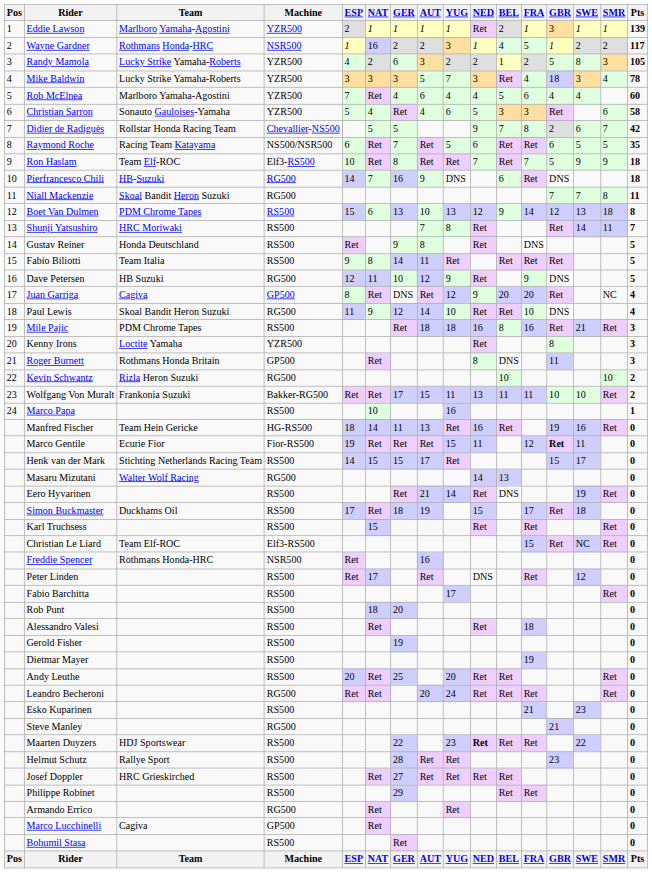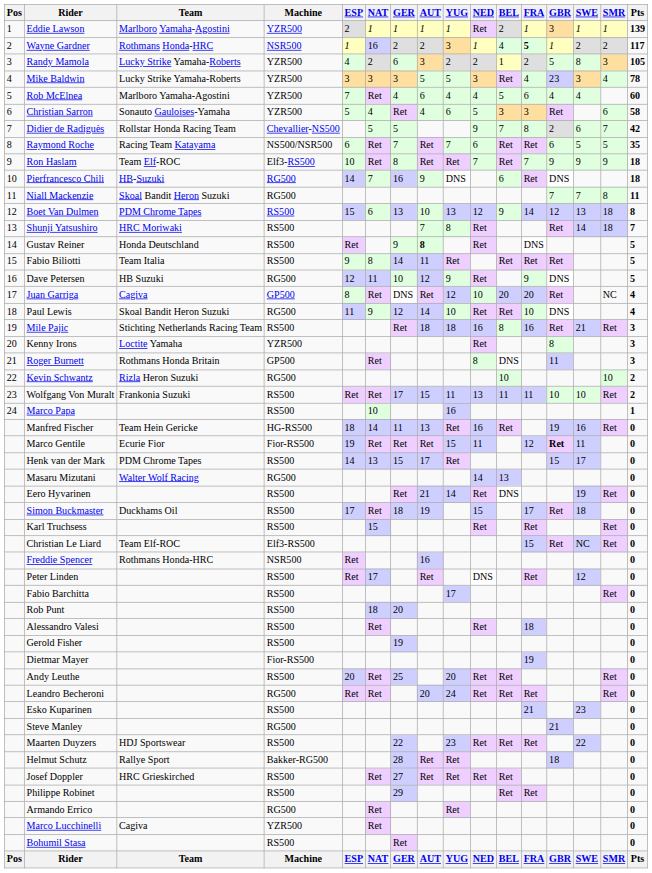 <table class="wikitable" style="font-size: 85%;">
 <tr valign="top">
 <th valign="middle">Pos</th>
 <th valign="middle">Rider</th>
 <th valign="middle">Team</th>
 <th valign="middle">Machine</th>
 <th><a href='#'>ESP</a><br></th>
 <th><a href='#'>NAT</a><br></th>
 <th><a href='#'>GER</a><br></th>
 <th><a href='#'>AUT</a><br></th>
 <th><a href='#'>YUG</a><br></th>
 <th><a href='#'>NED</a><br></th>
 <th><a href='#'>BEL</a><br></th>
 <th><a href='#'>FRA</a><br></th>
 <th><a href='#'>GBR</a><br></th>
 <th><a href='#'>SWE</a><br></th>
 <th><a href='#'>SMR</a><br></th>
 <th valign="middle">Pts</th>
 </tr>
 <tr>
 <td>1</td>
 <td style="text-align:left;"> <a href='#'>Eddie Lawson</a></td>
 <td><a href='#'>Marlboro</a> <a href='#'>Yamaha</a>-<a href='#'>Agostini</a></td>
 <td><a href='#'>YZR500</a></td>
 <td style="background:#dfdfdf;">2</td>
 <td style="background:#ffffbf;"><em>1</em></td>
 <td style="background:#ffffbf;"><em>1</em></td>
 <td style="background:#ffffbf;"><em>1</em></td>
 <td style="background:#ffffbf;"><em>1</em></td>
 <td style="background:#efcfff;">Ret</td>
 <td style="background:#dfdfdf;">2</td>
 <td style="background:#ffffbf;"><em>1</em></td>
 <td style="background:#ffdf9f;">3</td>
 <td style="background:#ffffbf;"><em>1</em></td>
 <td style="background:#ffffbf;"><em>1</em></td>
 <td><strong>139</strong></td>
 </tr>
 <tr>
 <td>2</td>
 <td style="text-align:left;"> <a href='#'>Wayne Gardner</a></td>
 <td><a href='#'>Rothmans</a> <a href='#'>Honda</a>-<a href='#'>HRC</a></td>
 <td><a href='#'>NSR500</a></td>
 <td style="background:#ffffbf;"><em>1</em></td>
 <td style="background:#cfcfff;">16</td>
 <td style="background:#dfdfdf;">2</td>
 <td style="background:#dfdfdf;">2</td>
 <td style="background:#ffdf9f;">3</td>
 <td style="background:#ffffbf;"><em>1</em></td>
 <td style="background:#dfffdf;">4</td>
-<td style="background:#dfffdf;">5</td>
+<td style="background:#dfffdf;"><strong>5</strong></td>
 <td style="background:#ffffbf;"><em>1</em></td>
 <td style="background:#dfdfdf;">2</td>
 <td style="background:#dfdfdf;">2</td>
 <td><strong>117</strong></td>
 </tr>
 <tr>
 <td>3</td>
 <td style="text-align:left;"> <a href='#'>Randy Mamola</a></td>
 <td><a href='#'>Lucky Strike</a> Yamaha-<a href='#'>Roberts</a></td>
 <td>YZR500</td>
 <td style="background:#dfffdf;">4</td>
 <td style="background:#dfdfdf;">2</td>
 <td style="background:#dfffdf;">6</td>
 <td style="background:#ffdf9f;">3</td>
 <td style="background:#dfdfdf;">2</td>
 <td style="background:#dfdfdf;">2</td>
 <td style="background:#ffffbf;">1</td>
 <td style="background:#dfdfdf;">2</td>
 <td style="background:#dfffdf;">5</td>
 <td style="background:#dfffdf;">8</td>
 <td style="background:#ffdf9f;">3</td>
 <td><strong>105</strong></td>
 </tr>
 <tr>
 <td>4</td>
 <td style="text-align:left;"> <a href='#'>Mike Baldwin</a></td>
 <td>Lucky Strike Yamaha-Roberts</td>
 <td>YZR500</td>
 <td style="background:#ffdf9f;">3</td>
 <td style="background:#ffdf9f;">3</td>
 <td style="background:#ffdf9f;">3</td>
 <td style="background:#dfffdf;">5</td>
-<td style="background:#dfffdf;">7</td>
+<td style="background:#dfffdf;">5</td>
 <td style="background:#ffdf9f;">3</td>
 <td style="background:#efcfff;">Ret</td>
 <td style="background:#dfffdf;">4</td>
-<td style="background:#cfcfff;">18</td>
+<td style="background:#cfcfff;">23</td>
 <td style="background:#ffdf9f;">3</td>
 <td style="background:#dfffdf;">4</td>
 <td><strong>78</strong></td>
 </tr>
 <tr>
 <td>5</td>
 <td style="text-align:left;"> <a href='#'>Rob McElnea</a></td>
 <td>Marlboro Yamaha-Agostini</td>
 <td>YZR500</td>
 <td style="background:#dfffdf;">7</td>
 <td style="background:#efcfff;">Ret</td>
 <td style="background:#dfffdf;">4</td>
 <td style="background:#dfffdf;">6</td>
 <td style="background:#dfffdf;">4</td>
 <td style="background:#dfffdf;">4</td>
 <td style="background:#dfffdf;">5</td>
 <td style="background:#dfffdf;">6</td>
 <td style="background:#dfffdf;">4</td>
 <td style="background:#dfffdf;">4</td>
 <td></td>
 <td><strong>60</strong></td>
 </tr>
 <tr>
 <td>6</td>
 <td style="text-align:left;"> <a href='#'>Christian Sarron</a></td>
 <td>Sonauto <a href='#'>Gauloises</a>-Yamaha</td>
 <td>YZR500</td>
 <td style="background:#dfffdf;">5</td>
 <td style="background:#dfffdf;">4</td>
 <td style="background:#efcfff;">Ret</td>
 <td style="background:#dfffdf;">4</td>
 <td style="background:#dfffdf;">6</td>
 <td style="background:#dfffdf;">5</td>
 <td style="background:#ffdf9f;">3</td>
 <td style="background:#ffdf9f;">3</td>
 <td style="background:#efcfff;">Ret</td>
 <td></td>
 <td style="background:#dfffdf;">6</td>
 <td><strong>58</strong></td>
 </tr>
 <tr>
 <td>7</td>
 <td style="text-align:left;"> <a href='#'>Didier de Radiguès</a></td>
 <td>Rollstar Honda Racing Team</td>
 <td><a href='#'>Chevallier</a>-<a href='#'>NS500</a></td>
 <td></td>
 <td style="background:#dfffdf;">5</td>
 <td style="background:#dfffdf;">5</td>
 <td></td>
 <td></td>
 <td style="background:#dfffdf;">9</td>
 <td style="background:#dfffdf;">7</td>
 <td style="background:#dfffdf;">8</td>
 <td style="background:#dfdfdf;">2</td>
 <td style="background:#dfffdf;">6</td>
 <td style="background:#dfffdf;">7</td>
 <td><strong>42</strong></td>
 </tr>
 <tr>
 <td>8</td>
 <td style="text-align:left;"> <a href='#'>Raymond Roche</a></td>
 <td>Racing Team <a href='#'>Katayama</a></td>
 <td>NS500/NSR500</td>
 <td style="background:#dfffdf;">6</td>
 <td style="background:#efcfff;">Ret</td>
 <td style="background:#dfffdf;">7</td>
 <td style="background:#efcfff;">Ret</td>
-<td style="background:#dfffdf;">5</td>
+<td style="background:#dfffdf;">7</td>
 <td style="background:#dfffdf;">6</td>
 <td style="background:#efcfff;">Ret</td>
 <td style="background:#efcfff;">Ret</td>
 <td style="background:#dfffdf;">6</td>
 <td style="background:#dfffdf;">5</td>
 <td style="background:#dfffdf;">5</td>
 <td><strong>35</strong></td>
 </tr>
 <tr>
 <td>9</td>
 <td style="text-align:left;"> <a href='#'>Ron Haslam</a></td>
 <td>Team <a href='#'>Elf</a>-ROC</td>
 <td>Elf3-<a href='#'>RS500</a></td>
 <td style="background:#dfffdf;">10</td>
 <td style="background:#efcfff;">Ret</td>
 <td style="background:#dfffdf;">8</td>
 <td style="background:#efcfff;">Ret</td>
 <td style="background:#efcfff;">Ret</td>
 <td style="background:#dfffdf;">7</td>
 <td style="background:#efcfff;">Ret</td>
 <td style="background:#dfffdf;">7</td>
-<td style="background:#dfffdf;">5</td>
+<td style="background:#dfffdf;">9</td>
 <td style="background:#dfffdf;">9</td>
 <td style="background:#dfffdf;">9</td>
 <td><strong>18</strong></td>
 </tr>
 <tr>
 <td>10</td>
 <td style="text-align:left;"> <a href='#'>Pierfrancesco Chili</a></td>
 <td><a href='#'>HB</a>-<a href='#'>Suzuki</a></td>
 <td><a href='#'>RG500</a></td>
 <td style="background:#cfcfff;">14</td>
 <td style="background:#dfffdf;">7</td>
 <td style="background:#CFCFFF;">16</td>
 <td style="background:#dfffdf;">9</td>
 <td style="background:#fff;">DNS</td>
 <td></td>
 <td style="background:#dfffdf;">6</td>
 <td style="background:#efcfff;">Ret</td>
 <td style="background:#fff;">DNS</td>
 <td></td>
 <td></td>
 <td><strong>18</strong></td>
 </tr>
 <tr>
 <td>11</td>
 <td style="text-align:left;"> <a href='#'>Niall Mackenzie</a></td>
 <td><a href='#'>Skoal</a> Bandit <a href='#'>Heron</a> Suzuki</td>
 <td>RG500</td>
 <td></td>
 <td></td>
 <td></td>
 <td></td>
 <td></td>
 <td></td>
 <td></td>
 <td></td>
 <td style="background:#dfffdf;">7</td>
 <td style="background:#dfffdf;">7</td>
 <td style="background:#dfffdf;">8</td>
 <td><strong>11</strong></td>
 </tr>
 <tr>
 <td>12</td>
 <td style="text-align:left;"> <a href='#'>Boet Van Dulmen</a></td>
 <td><a href='#'>PDM Chrome Tapes</a></td>
 <td><a href='#'>RS500</a></td>
 <td style="background:#cfcfff;">15</td>
 <td style="background:#dfffdf;">6</td>
 <td style="background:#cfcfff;">13</td>
 <td style="background:#dfffdf;">10</td>
 <td style="background:#cfcfff;">13</td>
 <td style="background:#cfcfff;">12</td>
 <td style="background:#dfffdf;">9</td>
 <td style="background:#cfcfff;">14</td>
 <td style="background:#cfcfff;">12</td>
 <td style="background:#cfcfff;">13</td>
 <td style="background:#cfcfff;">18</td>
 <td><strong>8</strong></td>
 </tr>
 <tr>
 <td>13</td>
 <td style="text-align:left;"> <a href='#'>Shunji Yatsushiro</a></td>
 <td><a href='#'>HRC Moriwaki</a></td>
 <td>RS500</td>
 <td></td>
 <td></td>
 <td></td>
 <td style="background:#dfffdf;">7</td>
 <td style="background:#dfffdf;">8</td>
 <td style="background:#efcfff;">Ret</td>
 <td></td>
 <td></td>
 <td style="background:#efcfff;">Ret</td>
 <td style="background:#cfcfff;">14</td>
-<td style="background:#cfcfff;">11</td>
+<td style="background:#cfcfff;">18</td>
 <td><strong>7</strong></td>
 </tr>
 <tr>
 <td>14</td>
 <td style="text-align:left;"> Gustav Reiner</td>
 <td>Honda Deutschland</td>
 <td>RS500</td>
 <td style="background:#efcfff;">Ret</td>
 <td></td>
 <td style="background:#dfffdf;">9</td>
-<td style="background:#dfffdf;">8</td>
+<td style="background:#dfffdf;"><strong>8</strong></td>
 <td></td>
 <td style="background:#efcfff;">Ret</td>
 <td></td>
 <td style="background:#fff;">DNS</td>
 <td></td>
 <td></td>
 <td></td>
 <td><strong>5</strong></td>
 </tr>
 <tr>
 <td>15</td>
 <td style="text-align:left;"> Fabio Biliotti</td>
 <td>Team Italia</td>
 <td>RS500</td>
 <td style="background:#dfffdf;">9</td>
 <td style="background:#dfffdf;">8</td>
 <td style="background:#cfcfff;">14</td>
 <td style="background:#cfcfff;">11</td>
 <td style="background:#efcfff;">Ret</td>
 <td></td>
 <td style="background:#efcfff;">Ret</td>
 <td style="background:#efcfff;">Ret</td>
 <td style="background:#efcfff;">Ret</td>
 <td></td>
 <td></td>
 <td><strong>5</strong></td>
 </tr>
 <tr>
 <td>16</td>
 <td style="text-align:left;"> Dave Petersen</td>
 <td>HB Suzuki</td>
 <td>RG500</td>
 <td style="background:#cfcfff;">12</td>
 <td style="background:#cfcfff;">11</td>
 <td style="background:#dfffdf;">10</td>
 <td style="background:#cfcfff;">12</td>
 <td style="background:#dfffdf;">9</td>
 <td style="background:#efcfff;">Ret</td>
 <td></td>
 <td style="background:#dfffdf;">9</td>
 <td style="background:#fff;">DNS</td>
 <td></td>
 <td></td>
 <td><strong>5</strong></td>
 </tr>
 <tr>
 <td>17</td>
 <td style="text-align:left;"> <a href='#'>Juan Garriga</a></td>
 <td><a href='#'>Cagiva</a></td>
 <td><a href='#'>GP500</a></td>
 <td style="background:#dfffdf;">8</td>
 <td style="background:#efcfff;">Ret</td>
 <td style="background:#fff;">DNS</td>
 <td style="background:#efcfff;">Ret</td>
 <td style="background:#cfcfff;">12</td>
-<td style="background:#dfffdf;">9</td>
+<td style="background:#dfffdf;">10</td>
 <td style="background:#cfcfff;">20</td>
 <td style="background:#cfcfff;">20</td>
 <td style="background:#efcfff;">Ret</td>
 <td></td>
 <td>NC</td>
 <td><strong>4</strong></td>
 </tr>
 <tr>
 <td>18</td>
 <td style="text-align:left;"> Paul Lewis</td>
 <td>Skoal Bandit Heron Suzuki</td>
 <td>RG500</td>
 <td style="background:#cfcfff;">11</td>
 <td style="background:#dfffdf;">9</td>
 <td style="background:#cfcfff;">12</td>
 <td style="background:#cfcfff;">14</td>
 <td style="background:#dfffdf;">10</td>
 <td style="background:#efcfff;">Ret</td>
 <td style="background:#efcfff;">Ret</td>
 <td style="background:#dfffdf;">10</td>
 <td style="background:#fff;">DNS</td>
 <td></td>
 <td></td>
 <td><strong>4</strong></td>
 </tr>
 <tr>
 <td>19</td>
 <td style="text-align:left;"> <a href='#'>Mile Pajic</a></td>
-<td>PDM Chrome Tapes</td>
+<td>Stichting Netherlands Racing Team</td>
 <td>RS500</td>
 <td></td>
 <td></td>
 <td style="background:#efcfff;">Ret</td>
 <td style="background:#cfcfff;">18</td>
 <td style="background:#cfcfff;">18</td>
 <td style="background:#cfcfff;">16</td>
 <td style="background:#dfffdf;">8</td>
 <td style="background:#cfcfff;">16</td>
 <td style="background:#efcfff;">Ret</td>
 <td style="background:#cfcfff;">21</td>
 <td style="background:#efcfff;">Ret</td>
 <td><strong>3</strong></td>
 </tr>
 <tr>
 <td>20</td>
 <td style="text-align:left;"> Kenny Irons</td>
 <td><a href='#'>Loctite</a> Yamaha</td>
 <td>YZR500</td>
 <td></td>
 <td></td>
 <td></td>
 <td></td>
 <td></td>
 <td style="background:#efcfff;">Ret</td>
 <td></td>
 <td></td>
 <td style="background:#dfffdf;">8</td>
 <td></td>
 <td></td>
 <td><strong>3</strong></td>
 </tr>
 <tr>
 <td>21</td>
 <td style="text-align:left;"> <a href='#'>Roger Burnett</a></td>
 <td>Rothmans Honda Britain</td>
 <td>GP500</td>
 <td></td>
 <td style="background:#efcfff;">Ret</td>
 <td></td>
 <td></td>
 <td></td>
 <td style="background:#dfffdf;">8</td>
 <td style="background:#fff;">DNS</td>
 <td></td>
 <td style="background:#cfcfff;">11</td>
 <td></td>
 <td></td>
 <td><strong>3</strong></td>
 </tr>
 <tr>
 <td>22</td>
 <td style="text-align:left;"> <a href='#'>Kevin Schwantz</a></td>
 <td><a href='#'>Rizla</a> Heron Suzuki</td>
 <td>RG500</td>
 <td></td>
 <td></td>
 <td></td>
 <td></td>
 <td></td>
 <td></td>
 <td style="background:#dfffdf;">10</td>
 <td></td>
 <td></td>
 <td></td>
 <td style="background:#dfffdf;">10</td>
 <td><strong>2</strong></td>
 </tr>
 <tr>
 <td>23</td>
 <td style="text-align:left;"> Wolfgang Von Muralt</td>
 <td>Frankonia Suzuki</td>
-<td>Bakker-RG500</td>
+<td>RS500</td>
 <td style="background:#efcfff;">Ret</td>
 <td style="background:#efcfff;">Ret</td>
 <td style="background:#cfcfff;">17</td>
 <td style="background:#cfcfff;">15</td>
 <td style="background:#cfcfff;">11</td>
 <td style="background:#cfcfff;">13</td>
 <td style="background:#cfcfff;">11</td>
 <td style="background:#cfcfff;">11</td>
 <td style="background:#dfffdf;">10</td>
 <td style="background:#dfffdf;">10</td>
 <td style="background:#efcfff;">Ret</td>
 <td><strong>2</strong></td>
 </tr>
 <tr>
 <td>24</td>
 <td style="text-align:left;"> <a href='#'>Marco Papa</a></td>
 <td></td>
 <td>RS500</td>
 <td></td>
 <td style="background:#dfffdf;">10</td>
 <td></td>
 <td></td>
 <td style="background:#cfcfff;">16</td>
 <td></td>
 <td></td>
 <td></td>
 <td></td>
 <td></td>
 <td></td>
 <td><strong>1</strong></td>
 </tr>
 <tr>
 <td></td>
 <td style="text-align:left;"> Manfred Fischer</td>
 <td>Team Hein Gericke</td>
 <td>HG-RS500</td>
 <td style="background:#cfcfff;">18</td>
 <td style="background:#cfcfff;">14</td>
 <td style="background:#cfcfff;">11</td>
 <td style="background:#cfcfff;">13</td>
 <td style="background:#efcfff;">Ret</td>
 <td style="background:#cfcfff;">16</td>
 <td style="background:#efcfff;">Ret</td>
 <td></td>
 <td style="background:#cfcfff;">19</td>
 <td style="background:#cfcfff;">16</td>
 <td style="background:#efcfff;">Ret</td>
 <td><strong>0</strong></td>
 </tr>
 <tr>
 <td></td>
 <td style="text-align:left;"> Marco Gentile</td>
 <td>Ecurie Fior</td>
 <td>Fior-RS500</td>
 <td style="background:#cfcfff;">19</td>
 <td style="background:#efcfff;">Ret</td>
 <td style="background:#efcfff;">Ret</td>
 <td style="background:#efcfff;">Ret</td>
 <td style="background:#cfcfff;">15</td>
 <td style="background:#cfcfff;">11</td>
 <td></td>
 <td style="background:#cfcfff;">12</td>
 <td style="background:#efcfff;"><strong>Ret</strong></td>
 <td style="background:#cfcfff;">11</td>
 <td></td>
 <td><strong>0</strong></td>
 </tr>
 <tr>
 <td></td>
 <td style="text-align:left;"> Henk van der Mark</td>
-<td>Stichting Netherlands Racing Team</td>
+<td>PDM Chrome Tapes</td>
 <td>RS500</td>
 <td style="background:#cfcfff;">14</td>
-<td style="background:#cfcfff;">15</td>
+<td style="background:#cfcfff;">13</td>
 <td style="background:#cfcfff;">15</td>
 <td style="background:#cfcfff;">17</td>
 <td style="background:#efcfff;">Ret</td>
 <td></td>
 <td></td>
 <td></td>
 <td style="background:#cfcfff;">15</td>
 <td style="background:#cfcfff;">17</td>
 <td></td>
 <td><strong>0</strong></td>
 </tr>
 <tr>
 <td></td>
 <td style="text-align:left;"> Masaru Mizutani</td>
 <td><a href='#'>Walter Wolf Racing</a></td>
 <td>RG500</td>
 <td></td>
 <td></td>
 <td></td>
 <td></td>
 <td></td>
 <td style="background:#cfcfff;">14</td>
 <td style="background:#cfcfff;">13</td>
 <td></td>
 <td></td>
 <td></td>
 <td></td>
 <td><strong>0</strong></td>
 </tr>
 <tr>
 <td></td>
 <td style="text-align:left;"> Eero Hyvarinen</td>
 <td></td>
 <td>RS500</td>
 <td></td>
 <td></td>
 <td style="background:#efcfff;">Ret</td>
 <td style="background:#cfcfff;">21</td>
 <td style="background:#cfcfff;">14</td>
 <td style="background:#efcfff;">Ret</td>
 <td style="background:#fff;">DNS</td>
 <td></td>
 <td></td>
 <td style="background:#cfcfff;">19</td>
 <td style="background:#efcfff;">Ret</td>
 <td><strong>0</strong></td>
 </tr>
 <tr>
 <td></td>
 <td style="text-align:left;"> <a href='#'>Simon Buckmaster</a></td>
 <td>Duckhams Oil</td>
 <td>RS500</td>
 <td style="background:#cfcfff;">17</td>
 <td style="background:#efcfff;">Ret</td>
 <td style="background:#cfcfff;">18</td>
 <td style="background:#cfcfff;">19</td>
 <td></td>
 <td style="background:#cfcfff;">15</td>
 <td></td>
 <td style="background:#cfcfff;">17</td>
 <td style="background:#efcfff;">Ret</td>
 <td style="background:#cfcfff;">18</td>
 <td></td>
 <td><strong>0</strong></td>
 </tr>
 <tr>
 <td></td>
 <td style="text-align:left;"> Karl Truchsess</td>
 <td></td>
 <td>RS500</td>
 <td></td>
 <td style="background:#cfcfff;">15</td>
 <td></td>
 <td></td>
 <td></td>
 <td style="background:#efcfff;">Ret</td>
 <td></td>
 <td style="background:#efcfff;">Ret</td>
 <td></td>
 <td></td>
 <td style="background:#efcfff;">Ret</td>
 <td><strong>0</strong></td>
 </tr>
 <tr>
 <td></td>
 <td style="text-align:left;"> Christian Le Liard</td>
 <td>Team Elf-ROC</td>
 <td>Elf3-RS500</td>
 <td></td>
 <td></td>
 <td></td>
 <td></td>
 <td></td>
 <td></td>
 <td></td>
 <td style="background:#cfcfff;">15</td>
 <td style="background:#efcfff;">Ret</td>
 <td style="background:#cfcfff;">NC</td>
 <td style="background:#efcfff;">Ret</td>
 <td><strong>0</strong></td>
 </tr>
 <tr>
 <td></td>
 <td style="text-align:left;"> <a href='#'>Freddie Spencer</a></td>
 <td>Rothmans Honda-HRC</td>
 <td>NSR500</td>
 <td style="background:#efcfff;">Ret</td>
 <td></td>
 <td></td>
 <td style="background:#cfcfff;">16</td>
 <td></td>
 <td></td>
 <td></td>
 <td></td>
 <td></td>
 <td></td>
 <td></td>
 <td><strong>0</strong></td>
 </tr>
 <tr>
 <td></td>
 <td style="text-align:left;"> Peter Linden</td>
 <td></td>
 <td>RS500</td>
 <td style="background:#efcfff;">Ret</td>
 <td style="background:#cfcfff;">17</td>
 <td></td>
 <td style="background:#efcfff;">Ret</td>
 <td></td>
 <td style="background:#fff;">DNS</td>
 <td></td>
 <td style="background:#efcfff;">Ret</td>
 <td></td>
 <td style="background:#cfcfff;">12</td>
 <td></td>
 <td><strong>0</strong></td>
 </tr>
 <tr>
 <td></td>
 <td style="text-align:left;"> Fabio Barchitta</td>
 <td></td>
 <td>RS500</td>
 <td></td>
 <td></td>
 <td></td>
 <td></td>
 <td style="background:#cfcfff;">17</td>
 <td></td>
 <td></td>
 <td></td>
 <td></td>
 <td></td>
 <td style="background:#efcfff;">Ret</td>
 <td><strong>0</strong></td>
 </tr>
 <tr>
 <td></td>
 <td style="text-align:left;"> Rob Punt</td>
 <td></td>
 <td>RS500</td>
 <td></td>
 <td style="background:#cfcfff;">18</td>
 <td style="background:#cfcfff;">20</td>
 <td></td>
 <td></td>
 <td></td>
 <td></td>
 <td></td>
 <td></td>
 <td></td>
 <td></td>
 <td><strong>0</strong></td>
 </tr>
 <tr>
 <td></td>
 <td style="text-align:left;"> Alessandro Valesi</td>
 <td></td>
 <td>RS500</td>
 <td></td>
 <td style="background:#efcfff;">Ret</td>
 <td></td>
 <td></td>
 <td></td>
 <td style="background:#efcfff;">Ret</td>
 <td></td>
 <td style="background:#cfcfff;">18</td>
 <td></td>
 <td></td>
 <td></td>
 <td><strong>0</strong></td>
 </tr>
 <tr>
 <td></td>
 <td style="text-align:left;"> Gerold Fisher</td>
 <td></td>
 <td>RS500</td>
 <td></td>
 <td></td>
 <td style="background:#cfcfff;">19</td>
 <td></td>
 <td></td>
 <td></td>
 <td></td>
 <td></td>
 <td></td>
 <td></td>
 <td></td>
 <td><strong>0</strong></td>
 </tr>
 <tr>
 <td></td>
 <td style="text-align:left;"> Dietmar Mayer</td>
 <td></td>
-<td>RS500</td>
+<td>Fior-RS500</td>
 <td></td>
 <td></td>
 <td></td>
 <td></td>
 <td></td>
 <td></td>
 <td></td>
 <td style="background:#cfcfff;">19</td>
 <td></td>
 <td></td>
 <td></td>
 <td><strong>0</strong></td>
 </tr>
 <tr>
 <td></td>
 <td style="text-align:left;"> Andy Leuthe</td>
 <td></td>
 <td>RS500</td>
 <td style="background:#cfcfff;">20</td>
 <td style="background:#efcfff;">Ret</td>
 <td style="background:#cfcfff;">25</td>
 <td></td>
 <td style="background:#cfcfff;">20</td>
 <td style="background:#efcfff;">Ret</td>
 <td style="background:#efcfff;">Ret</td>
 <td></td>
 <td></td>
 <td></td>
 <td style="background:#efcfff;">Ret</td>
 <td><strong>0</strong></td>
 </tr>
 <tr>
 <td></td>
 <td style="text-align:left;"> Leandro Becheroni</td>
 <td></td>
 <td>RG500</td>
 <td style="background:#efcfff;">Ret</td>
 <td style="background:#efcfff;">Ret</td>
 <td></td>
 <td style="background:#cfcfff;">20</td>
 <td style="background:#cfcfff;">24</td>
 <td style="background:#efcfff;">Ret</td>
 <td style="background:#efcfff;">Ret</td>
 <td style="background:#efcfff;">Ret</td>
 <td></td>
 <td></td>
 <td style="background:#efcfff;">Ret</td>
 <td><strong>0</strong></td>
 </tr>
 <tr>
 <td></td>
 <td style="text-align:left;"> Esko Kuparinen</td>
 <td></td>
 <td>RS500</td>
 <td></td>
 <td></td>
 <td></td>
 <td></td>
 <td></td>
 <td></td>
 <td></td>
 <td style="background:#cfcfff;">21</td>
 <td></td>
 <td style="background:#cfcfff;">23</td>
 <td></td>
 <td><strong>0</strong></td>
 </tr>
 <tr>
 <td></td>
 <td style="text-align:left;"> Steve Manley</td>
 <td></td>
 <td>RG500</td>
 <td></td>
 <td></td>
 <td></td>
 <td></td>
 <td></td>
 <td></td>
 <td></td>
 <td></td>
 <td style="background:#cfcfff;">21</td>
 <td></td>
 <td></td>
 <td><strong>0</strong></td>
 </tr>
 <tr>
 <td></td>
 <td style="text-align:left;"> Maarten Duyzers</td>
 <td>HDJ Sportswear</td>
 <td>RS500</td>
 <td></td>
 <td></td>
 <td style="background:#cfcfff;">22</td>
 <td></td>
 <td style="background:#cfcfff;">23</td>
-<td style="background:#efcfff;"><strong>Ret</strong></td>
+<td style="background:#efcfff;">Ret</td>
 <td style="background:#efcfff;">Ret</td>
 <td style="background:#efcfff;">Ret</td>
 <td></td>
 <td style="background:#cfcfff;">22</td>
 <td></td>
 <td><strong>0</strong></td>
 </tr>
 <tr>
 <td></td>
 <td style="text-align:left;"> Helmut Schutz</td>
 <td>Rallye Sport</td>
-<td>RS500</td>
+<td>Bakker-RG500</td>
 <td></td>
 <td></td>
 <td style="background:#cfcfff;">28</td>
 <td style="background:#efcfff;">Ret</td>
 <td style="background:#efcfff;">Ret</td>
 <td></td>
 <td></td>
 <td></td>
-<td style="background:#cfcfff;">23</td>
+<td style="background:#cfcfff;">18</td>
 <td></td>
 <td></td>
 <td><strong>0</strong></td>
 </tr>
 <tr>
 <td></td>
 <td style="text-align:left;"> Josef Doppler</td>
 <td>HRC Grieskirched</td>
 <td>RS500</td>
 <td></td>
 <td style="background:#efcfff;">Ret</td>
 <td style="background:#cfcfff;">27</td>
 <td style="background:#efcfff;">Ret</td>
 <td style="background:#efcfff;">Ret</td>
 <td style="background:#efcfff;">Ret</td>
 <td style="background:#efcfff;">Ret</td>
 <td></td>
 <td></td>
 <td></td>
 <td></td>
 <td><strong>0</strong></td>
 </tr>
 <tr>
 <td></td>
 <td style="text-align:left;"> Philippe Robinet</td>
 <td></td>
 <td>RS500</td>
 <td></td>
 <td></td>
 <td style="background:#cfcfff;">29</td>
 <td></td>
 <td></td>
 <td></td>
 <td style="background:#efcfff;">Ret</td>
 <td style="background:#efcfff;">Ret</td>
 <td></td>
 <td></td>
 <td></td>
 <td><strong>0</strong></td>
 </tr>
 <tr>
 <td></td>
 <td style="text-align:left;"> Armando Errico</td>
 <td></td>
 <td>RG500</td>
 <td></td>
 <td style="background:#efcfff;">Ret</td>
 <td></td>
 <td></td>
 <td style="background:#efcfff;">Ret</td>
 <td></td>
 <td></td>
 <td></td>
 <td></td>
 <td></td>
 <td></td>
 <td><strong>0</strong></td>
 </tr>
 <tr>
 <td></td>
 <td style="text-align:left;"> <a href='#'>Marco Lucchinelli</a></td>
 <td>Cagiva</td>
-<td>GP500</td>
+<td>YZR500</td>
 <td></td>
 <td style="background:#efcfff;">Ret</td>
 <td></td>
 <td></td>
 <td></td>
 <td></td>
 <td></td>
 <td></td>
 <td></td>
 <td></td>
 <td></td>
 <td><strong>0</strong></td>
 </tr>
 <tr>
 <td></td>
 <td style="text-align:left;"> <a href='#'>Bohumil Stasa</a></td>
 <td></td>
 <td>RS500</td>
 <td></td>
 <td></td>
 <td style="background:#efcfff;">Ret</td>
 <td></td>
 <td></td>
 <td></td>
 <td></td>
 <td></td>
 <td></td>
 <td></td>
 <td></td>
 <td><strong>0</strong></td>
 </tr>
 <tr valign="top">
 <th valign="middle">Pos</th>
 <th valign="middle">Rider</th>
 <th valign="middle">Team</th>
 <th valign="middle">Machine</th>
 <th><a href='#'>ESP</a><br></th>
 <th><a href='#'>NAT</a><br></th>
 <th><a href='#'>GER</a><br></th>
 <th><a href='#'>AUT</a><br></th>
 <th><a href='#'>YUG</a><br></th>
 <th><a href='#'>NED</a><br></th>
 <th><a href='#'>BEL</a><br></th>
 <th><a href='#'>FRA</a><br></th>
 <th><a href='#'>GBR</a><br></th>
 <th><a href='#'>SWE</a><br></th>
 <th><a href='#'>SMR</a><br></th>
 <th valign="middle">Pts</th>
 </tr>
 </table>
